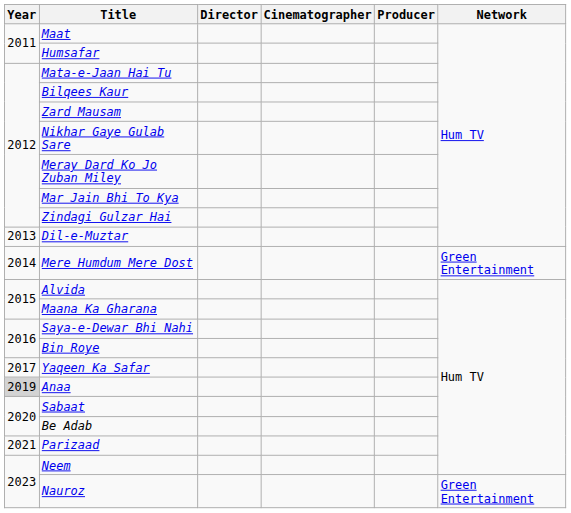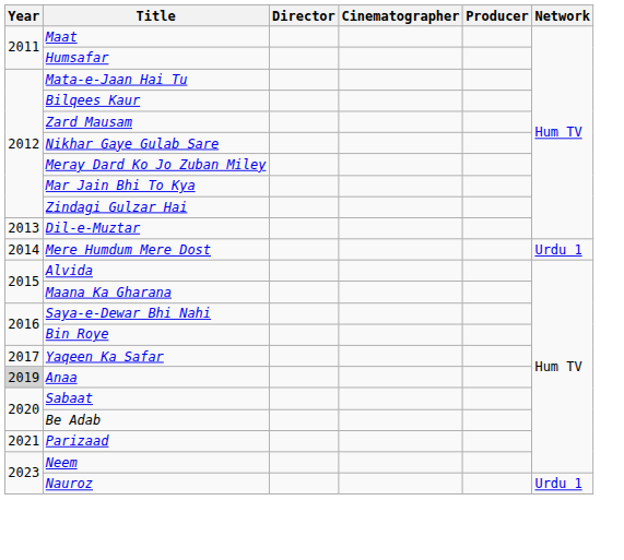 <table class="wikitable sortable">
 <tr>
 <th>Year</th>
 <th>Title</th>
 <th>Director</th>
 <th>Cinematographer</th>
 <th>Producer</th>
 <th>Network</th>
 </tr>
 <tr>
 <td rowspan="2">2011</td>
 <td><em><a href='#'>Maat</a></em></td>
 <td></td>
 <td></td>
 <td></td>
 <td rowspan="10"><a href='#'>Hum TV</a></td>
 </tr>
 <tr>
 <td><em><a href='#'>Humsafar</a></em></td>
 <td></td>
 <td></td>
 <td></td>
 </tr>
 <tr>
 <td rowspan="7">2012</td>
 <td><em><a href='#'>Mata-e-Jaan Hai Tu</a></em></td>
 <td></td>
 <td></td>
 <td></td>
 </tr>
 <tr>
 <td><em><a href='#'>Bilqees Kaur</a></em></td>
 <td></td>
 <td></td>
 <td></td>
 </tr>
 <tr>
 <td><em><a href='#'>Zard Mausam</a></em></td>
 <td></td>
 <td></td>
 <td></td>
 </tr>
 <tr>
 <td><em><a href='#'>Nikhar Gaye Gulab Sare</a></em></td>
 <td></td>
 <td></td>
 <td></td>
 </tr>
 <tr>
 <td><em><a href='#'>Meray Dard Ko Jo Zuban Miley</a></em></td>
 <td></td>
 <td></td>
 <td></td>
 </tr>
 <tr>
 <td><em><a href='#'>Mar Jain Bhi To Kya</a></em></td>
 <td></td>
 <td></td>
 <td></td>
 </tr>
 <tr>
 <td><em><a href='#'>Zindagi Gulzar Hai</a></em></td>
 <td></td>
 <td></td>
 <td></td>
 </tr>
 <tr>
 <td>2013</td>
 <td><em><a href='#'>Dil-e-Muztar</a></em></td>
 <td></td>
 <td></td>
 <td></td>
 </tr>
 <tr>
 <td>2014</td>
 <td><em><a href='#'>Mere Humdum Mere Dost</a></em></td>
 <td></td>
 <td></td>
 <td></td>
-<td><a href='#'>Green Entertainment</a></td>
+<td><a href='#'>Urdu 1</a></td>
 </tr>
 <tr>
 <td rowspan="2">2015</td>
 <td><em><a href='#'>Alvida</a></em></td>
 <td></td>
 <td></td>
 <td></td>
 <td rowspan="10">Hum TV</td>
 </tr>
 <tr>
 <td><em><a href='#'>Maana Ka Gharana</a></em></td>
 <td></td>
 <td></td>
 <td></td>
 </tr>
 <tr>
 <td rowspan="2">2016</td>
 <td><em><a href='#'>Saya-e-Dewar Bhi Nahi</a></em></td>
 <td></td>
 <td></td>
 <td></td>
 </tr>
 <tr>
 <td><em><a href='#'>Bin Roye</a></em></td>
 <td></td>
 <td></td>
 <td></td>
 </tr>
 <tr>
 <td>2017</td>
 <td><em><a href='#'>Yaqeen Ka Safar</a></em></td>
 <td></td>
 <td></td>
 <td></td>
 </tr>
 <tr>
 <td style="background: lightgrey;">2019</td>
 <td><em><a href='#'>Anaa</a></em></td>
 <td></td>
 <td></td>
 <td></td>
 </tr>
 <tr>
 <td rowspan="2">2020</td>
 <td><em><a href='#'>Sabaat</a></em></td>
 <td></td>
 <td></td>
 <td></td>
 </tr>
 <tr>
 <td><em>Be Adab</em></td>
 <td></td>
 <td></td>
 <td></td>
 </tr>
 <tr>
 <td>2021</td>
 <td><em><a href='#'>Parizaad</a></em></td>
 <td></td>
 <td></td>
 <td></td>
 </tr>
 <tr>
 <td rowspan="2">2023</td>
 <td><em><a href='#'>Neem</a></em></td>
 <td></td>
 <td></td>
 <td></td>
 </tr>
 <tr>
 <td><em><a href='#'>Nauroz</a></em></td>
 <td></td>
 <td></td>
 <td></td>
-<td><a href='#'>Green Entertainment</a></td>
+<td><a href='#'>Urdu 1</a></td>
 </tr>
 </table>
